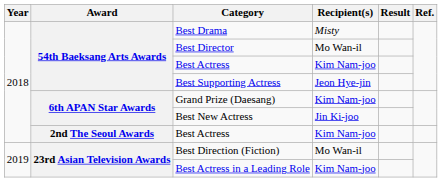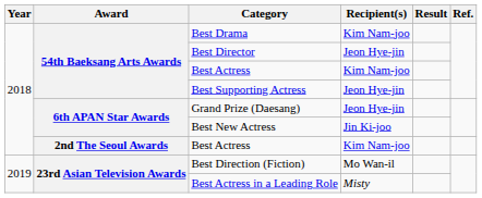 <table class="wikitable sortable plainrowheaders">
 <tr>
 <th scope="col">Year</th>
 <th scope="col">Award</th>
 <th scope="col">Category</th>
 <th scope="col">Recipient(s)</th>
 <th scope="col">Result</th>
 <th scope="col">Ref.</th>
 </tr>
 <tr>
 <td rowspan="7" style="text-align:center;">2018</td>
 <th scope="row" rowspan="4"><a href='#'>54th Baeksang Arts Awards</a></th>
 <td><a href='#'>Best Drama</a></td>
-<td><em>Misty</em></td>
+<td><a href='#'>Kim Nam-joo</a></td>
 <td></td>
 <td rowspan="4"></td>
 </tr>
 <tr>
 <td><a href='#'>Best Director</a></td>
-<td>Mo Wan-il</td>
+<td><a href='#'>Jeon Hye-jin</a></td>
 <td></td>
 </tr>
 <tr>
 <td><a href='#'>Best Actress</a></td>
 <td><a href='#'>Kim Nam-joo</a></td>
 <td></td>
 </tr>
 <tr>
 <td><a href='#'>Best Supporting Actress</a></td>
 <td><a href='#'>Jeon Hye-jin</a></td>
 <td></td>
 </tr>
 <tr>
 <th scope="row" rowspan="2"><a href='#'>6th APAN Star Awards</a></th>
 <td>Grand Prize (Daesang)</td>
-<td><a href='#'>Kim Nam-joo</a></td>
+<td><a href='#'>Jeon Hye-jin</a></td>
 <td></td>
 <td rowspan="2"></td>
 </tr>
 <tr>
 <td>Best New Actress</td>
 <td><a href='#'>Jin Ki-joo</a></td>
 <td></td>
 </tr>
 <tr>
 <th scope="row">2nd <a href='#'>The Seoul Awards</a></th>
 <td>Best Actress</td>
 <td><a href='#'>Kim Nam-joo</a></td>
 <td></td>
 <td></td>
 </tr>
 <tr>
 <td rowspan="2" style="text-align:center;">2019</td>
 <th scope="row" rowspan="2">23rd <a href='#'>Asian Television Awards</a></th>
 <td>Best Direction (Fiction)</td>
 <td>Mo Wan-il</td>
 <td></td>
 <td rowspan="2"></td>
 </tr>
 <tr>
 <td><a href='#'>Best Actress in a Leading Role</a></td>
-<td><a href='#'>Kim Nam-joo</a></td>
+<td><em>Misty</em></td>
 <td></td>
 </tr>
 </table>
